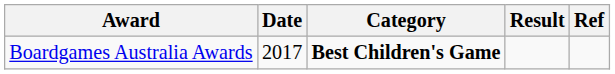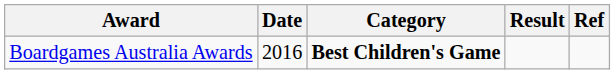 <table class="wikitable">
 <tr>
 <th>Award</th>
 <th>Date</th>
 <th>Category</th>
 <th>Result</th>
 <th>Ref</th>
 </tr>
 <tr>
 <td><a href='#'>Boardgames Australia Awards</a></td>
-<td style="text-align: center;">2017</td>
+<td style="text-align: center;">2016</td>
 <td><strong>Best Children's Game</strong></td>
 <td></td>
 <td></td>
 </tr>
 </table>
